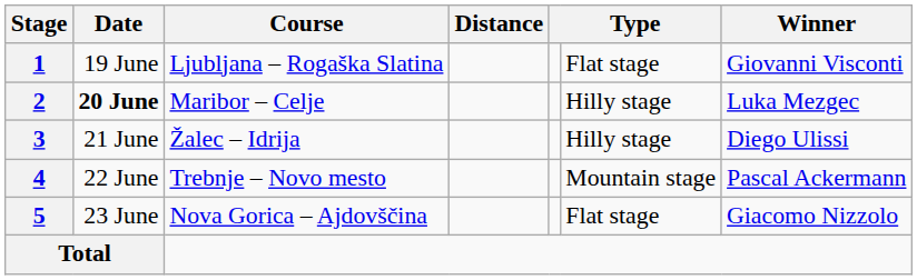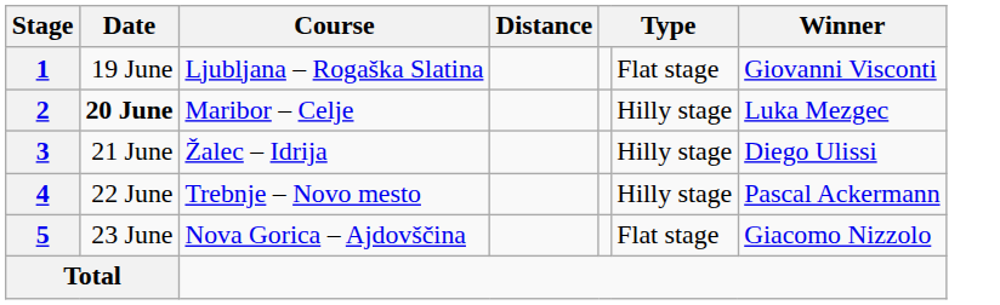 <table class="wikitable">
 <tr>
 <th>Stage</th>
 <th>Date</th>
 <th>Course</th>
 <th>Distance</th>
 <th colspan="2">Type</th>
 <th>Winner</th>
 </tr>
 <tr>
 <th style="text-align:center"><a href='#'>1</a></th>
 <td align="right">19 June</td>
 <td><a href='#'>Ljubljana</a> – <a href='#'>Rogaška Slatina</a></td>
 <td style="text-align:right;"></td>
 <td></td>
 <td>Flat stage</td>
 <td> <a href='#'>Giovanni Visconti</a></td>
 </tr>
 <tr>
 <th style="text-align:center"><a href='#'>2</a></th>
 <td align="right"><strong>20 June</strong></td>
 <td><a href='#'>Maribor</a> – <a href='#'>Celje</a></td>
 <td style="text-align:right;"></td>
 <td></td>
 <td>Hilly stage</td>
 <td> <a href='#'>Luka Mezgec</a></td>
 </tr>
 <tr>
 <th style="text-align:center"><a href='#'>3</a></th>
 <td align="right">21 June</td>
 <td><a href='#'>Žalec</a> – <a href='#'>Idrija</a></td>
 <td style="text-align:right;"></td>
 <td></td>
 <td>Hilly stage</td>
 <td> <a href='#'>Diego Ulissi</a></td>
 </tr>
 <tr>
 <th style="text-align:center"><a href='#'>4</a></th>
 <td align="right">22 June</td>
 <td><a href='#'>Trebnje</a> – <a href='#'>Novo mesto</a></td>
 <td style="text-align:right;"></td>
 <td></td>
-<td>Mountain stage</td>
+<td>Hilly stage</td>
 <td> <a href='#'>Pascal Ackermann</a></td>
 </tr>
 <tr>
 <th style="text-align:center"><a href='#'>5</a></th>
 <td align="right">23 June</td>
 <td><a href='#'>Nova Gorica</a> – <a href='#'>Ajdovščina</a></td>
 <td style="text-align:right;"></td>
 <td></td>
 <td>Flat stage</td>
 <td> <a href='#'>Giacomo Nizzolo</a></td>
 </tr>
 <tr>
 <th colspan="2">Total</th>
 <td colspan="5" style="text-align:center;"></td>
 </tr>
 </table>
